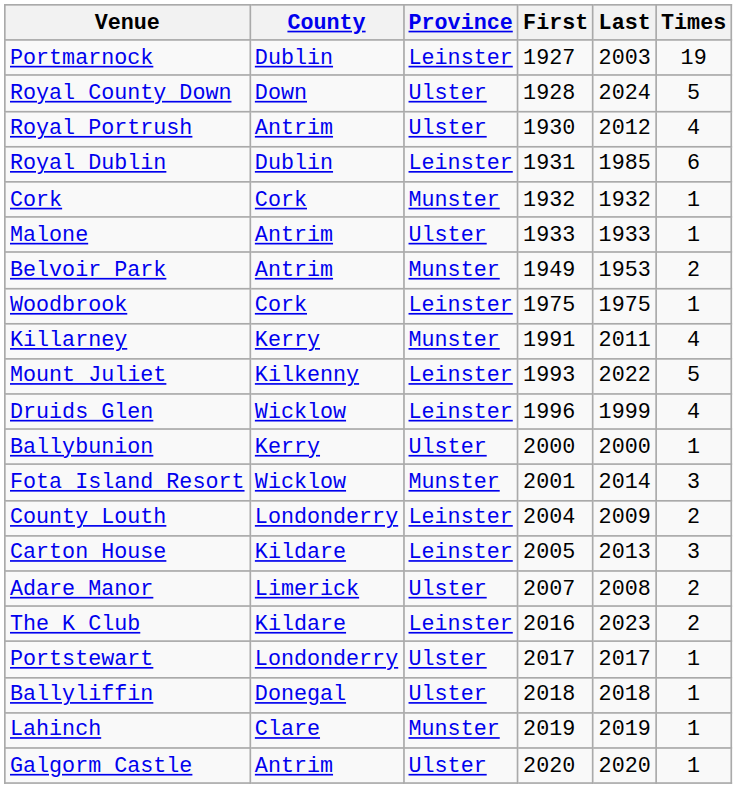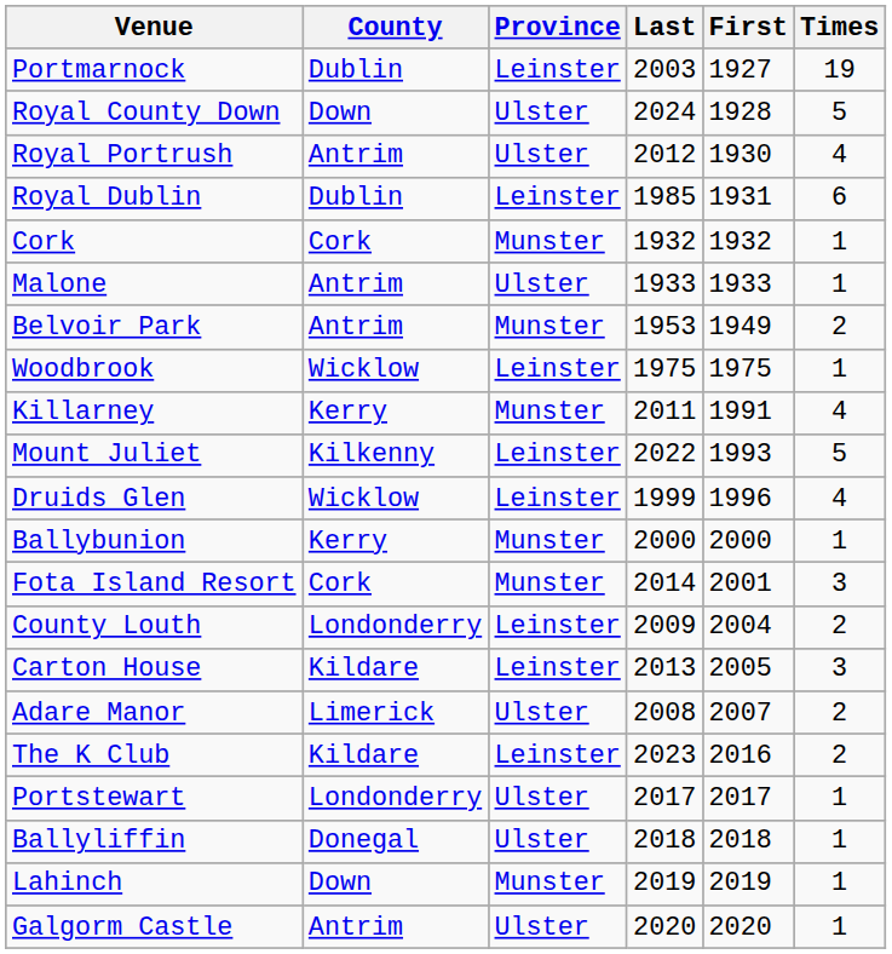 <table class="wikitable sortable">
 <tr>
 <th>Venue</th>
 <th><a href='#'>County</a></th>
 <th><a href='#'>Province</a></th>
+<th>Last</th>
 <th>First</th>
-<th>Last</th>
 <th>Times</th>
 </tr>
 <tr>
 <td><a href='#'>Portmarnock</a></td>
 <td><a href='#'>Dublin</a></td>
 <td><a href='#'>Leinster</a></td>
+<td>2003</td>
 <td>1927</td>
-<td>2003</td>
 <td align=center>19</td>
 </tr>
 <tr>
 <td><a href='#'>Royal County Down</a></td>
 <td><a href='#'>Down</a></td>
 <td><a href='#'>Ulster</a></td>
+<td>2024</td>
 <td>1928</td>
-<td>2024</td>
 <td align=center>5</td>
 </tr>
 <tr>
 <td><a href='#'>Royal Portrush</a></td>
 <td><a href='#'>Antrim</a></td>
 <td><a href='#'>Ulster</a></td>
+<td>2012</td>
 <td>1930</td>
-<td>2012</td>
 <td align=center>4</td>
 </tr>
 <tr>
 <td><a href='#'>Royal Dublin</a></td>
 <td><a href='#'>Dublin</a></td>
 <td><a href='#'>Leinster</a></td>
+<td>1985</td>
 <td>1931</td>
-<td>1985</td>
 <td align=center>6</td>
 </tr>
 <tr>
 <td><a href='#'>Cork</a></td>
 <td><a href='#'>Cork</a></td>
 <td><a href='#'>Munster</a></td>
 <td>1932</td>
 <td>1932</td>
 <td align=center>1</td>
 </tr>
 <tr>
 <td><a href='#'>Malone</a></td>
 <td><a href='#'>Antrim</a></td>
 <td><a href='#'>Ulster</a></td>
 <td>1933</td>
 <td>1933</td>
 <td align=center>1</td>
 </tr>
 <tr>
 <td><a href='#'>Belvoir Park</a></td>
 <td><a href='#'>Antrim</a></td>
 <td><a href='#'>Munster</a></td>
+<td>1953</td>
 <td>1949</td>
-<td>1953</td>
 <td align=center>2</td>
 </tr>
 <tr>
 <td><a href='#'>Woodbrook</a></td>
-<td><a href='#'>Cork</a></td>
+<td><a href='#'>Wicklow</a></td>
 <td><a href='#'>Leinster</a></td>
 <td>1975</td>
 <td>1975</td>
 <td align=center>1</td>
 </tr>
 <tr>
 <td><a href='#'>Killarney</a></td>
 <td><a href='#'>Kerry</a></td>
 <td><a href='#'>Munster</a></td>
+<td>2011</td>
 <td>1991</td>
-<td>2011</td>
 <td align=center>4</td>
 </tr>
 <tr>
 <td><a href='#'>Mount Juliet</a></td>
 <td><a href='#'>Kilkenny</a></td>
 <td><a href='#'>Leinster</a></td>
+<td>2022</td>
 <td>1993</td>
-<td>2022</td>
 <td align=center>5</td>
 </tr>
 <tr>
 <td><a href='#'>Druids Glen</a></td>
 <td><a href='#'>Wicklow</a></td>
 <td><a href='#'>Leinster</a></td>
+<td>1999</td>
 <td>1996</td>
-<td>1999</td>
 <td align=center>4</td>
 </tr>
 <tr>
 <td><a href='#'>Ballybunion</a></td>
 <td><a href='#'>Kerry</a></td>
-<td><a href='#'>Ulster</a></td>
+<td><a href='#'>Munster</a></td>
 <td>2000</td>
 <td>2000</td>
 <td align=center>1</td>
 </tr>
 <tr>
 <td><a href='#'>Fota Island Resort</a></td>
-<td><a href='#'>Wicklow</a></td>
+<td><a href='#'>Cork</a></td>
 <td><a href='#'>Munster</a></td>
+<td>2014</td>
 <td>2001</td>
-<td>2014</td>
 <td align=center>3</td>
 </tr>
 <tr>
 <td><a href='#'>County Louth</a></td>
 <td><a href='#'>Londonderry</a></td>
 <td><a href='#'>Leinster</a></td>
+<td>2009</td>
 <td>2004</td>
-<td>2009</td>
 <td align=center>2</td>
 </tr>
 <tr>
 <td><a href='#'>Carton House</a></td>
 <td><a href='#'>Kildare</a></td>
 <td><a href='#'>Leinster</a></td>
+<td>2013</td>
 <td>2005</td>
-<td>2013</td>
 <td align=center>3</td>
 </tr>
 <tr>
 <td><a href='#'>Adare Manor</a></td>
 <td><a href='#'>Limerick</a></td>
 <td><a href='#'>Ulster</a></td>
+<td>2008</td>
 <td>2007</td>
-<td>2008</td>
 <td align=center>2</td>
 </tr>
 <tr>
 <td><a href='#'>The K Club</a></td>
 <td><a href='#'>Kildare</a></td>
 <td><a href='#'>Leinster</a></td>
+<td>2023</td>
 <td>2016</td>
-<td>2023</td>
 <td align=center>2</td>
 </tr>
 <tr>
 <td><a href='#'>Portstewart</a></td>
 <td><a href='#'>Londonderry</a></td>
 <td><a href='#'>Ulster</a></td>
 <td>2017</td>
 <td>2017</td>
 <td align=center>1</td>
 </tr>
 <tr>
 <td><a href='#'>Ballyliffin</a></td>
 <td><a href='#'>Donegal</a></td>
 <td><a href='#'>Ulster</a></td>
 <td>2018</td>
 <td>2018</td>
 <td align=center>1</td>
 </tr>
 <tr>
 <td><a href='#'>Lahinch</a></td>
-<td><a href='#'>Clare</a></td>
+<td><a href='#'>Down</a></td>
 <td><a href='#'>Munster</a></td>
 <td>2019</td>
 <td>2019</td>
 <td align=center>1</td>
 </tr>
 <tr>
 <td><a href='#'>Galgorm Castle</a></td>
 <td><a href='#'>Antrim</a></td>
 <td><a href='#'>Ulster</a></td>
 <td>2020</td>
 <td>2020</td>
 <td align=center>1</td>
 </tr>
 </table>
